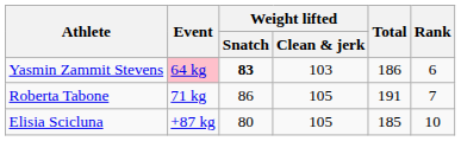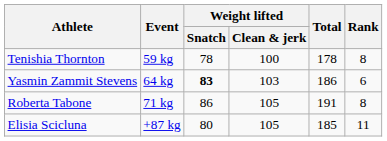 <table class=wikitable style="text-align:center; font-size:90%">
 <tr>
 <th rowspan="2">Athlete</th>
 <th rowspan="2">Event</th>
 <th colspan="2">Weight lifted</th>
 <th rowspan="2">Total</th>
 <th rowspan="2">Rank</th>
 </tr>
 <tr>
 <th>Snatch</th>
 <th>Clean & jerk</th>
 </tr>
 <tr>
+<td align=left><a href='#'>Tenishia Thornton</a></td>
+<td align=left><a href='#'>59 kg</a></td>
+<td>78</td>
+<td>100</td>
+<td>178</td>
+<td>8</td>
+</tr>
+<tr>
 <td align=left><a href='#'>Yasmin Zammit Stevens</a></td>
-<td align=left style="background: pink;"><a href='#'>64 kg</a></td>
+<td align=left><a href='#'>64 kg</a></td>
 <td><strong>83</strong></td>
 <td>103</td>
 <td>186</td>
 <td>6</td>
 </tr>
 <tr>
 <td align=left><a href='#'>Roberta Tabone</a></td>
 <td align=left><a href='#'>71 kg</a></td>
 <td>86</td>
 <td>105</td>
 <td>191</td>
-<td>7</td>
+<td>8</td>
 </tr>
 <tr>
 <td align=left><a href='#'>Elisia Scicluna</a></td>
 <td align=left><a href='#'>+87 kg</a></td>
 <td>80</td>
 <td>105</td>
 <td>185</td>
-<td>10</td>
+<td>11</td>
 </tr>
 </table>
